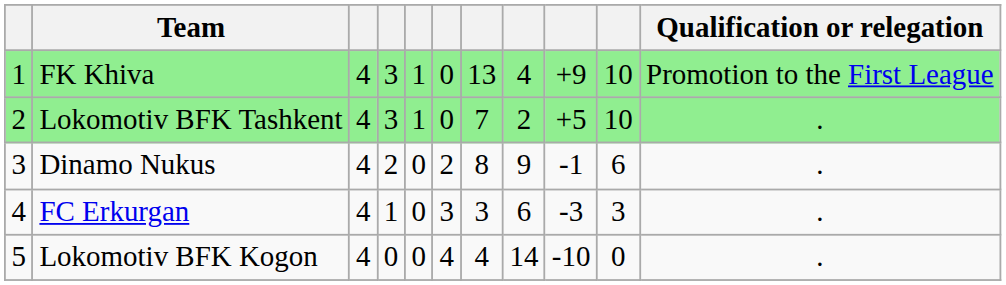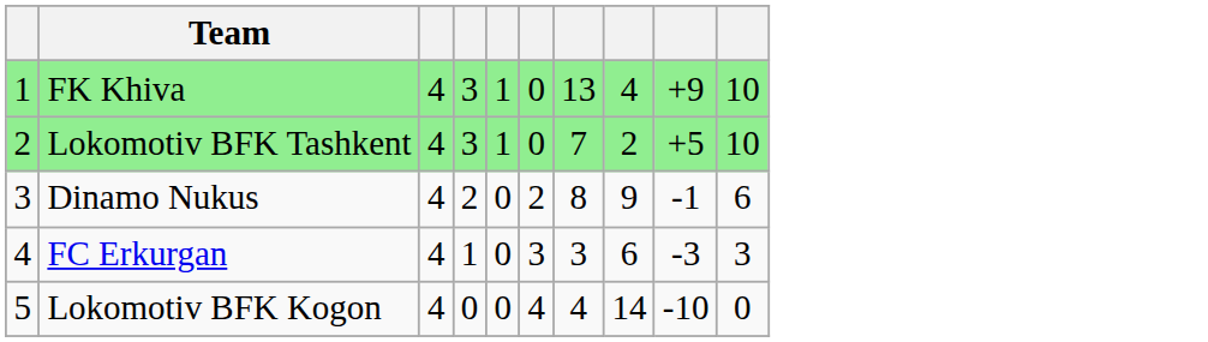 <table class="wikitable sortable" style="text-align:center; font-size:100%;">
 <tr>
 <th></th>
 <th>Team</th>
 <th></th>
 <th></th>
 <th></th>
 <th></th>
 <th></th>
 <th></th>
 <th></th>
 <th></th>
-<th>Qualification or relegation</th>
 </tr>
 <tr align="center" bgcolor="#90EE90">
 <td>1</td>
 <td align="left">FK Khiva</td>
 <td>4</td>
 <td>3</td>
 <td>1</td>
 <td>0</td>
 <td>13</td>
 <td>4</td>
 <td>+9</td>
 <td>10</td>
-<td>Promotion to the <a href='#'>First League</a></td>
 </tr>
 <tr align="center" bgcolor="#90EE90">
 <td>2</td>
 <td align="left">Lokomotiv BFK Tashkent</td>
 <td>4</td>
 <td>3</td>
 <td>1</td>
 <td>0</td>
 <td>7</td>
 <td>2</td>
 <td>+5</td>
 <td>10</td>
-<td>.</td>
 </tr>
 <tr align="center" bgcolor="">
 <td>3</td>
 <td align="left">Dinamo Nukus</td>
 <td>4</td>
 <td>2</td>
 <td>0</td>
 <td>2</td>
 <td>8</td>
 <td>9</td>
 <td>-1</td>
 <td>6</td>
-<td>.</td>
 </tr>
 <tr align="center" bgcolor="">
 <td>4</td>
 <td align="left"><a href='#'>FC Erkurgan</a></td>
 <td>4</td>
 <td>1</td>
 <td>0</td>
 <td>3</td>
 <td>3</td>
 <td>6</td>
 <td>-3</td>
 <td>3</td>
-<td>.</td>
 </tr>
 <tr align="center" bgcolor="">
 <td>5</td>
 <td align="left">Lokomotiv BFK Kogon</td>
 <td>4</td>
 <td>0</td>
 <td>0</td>
 <td>4</td>
 <td>4</td>
 <td>14</td>
 <td>-10</td>
 <td>0</td>
-<td>.</td>
 </tr>
 </table>
